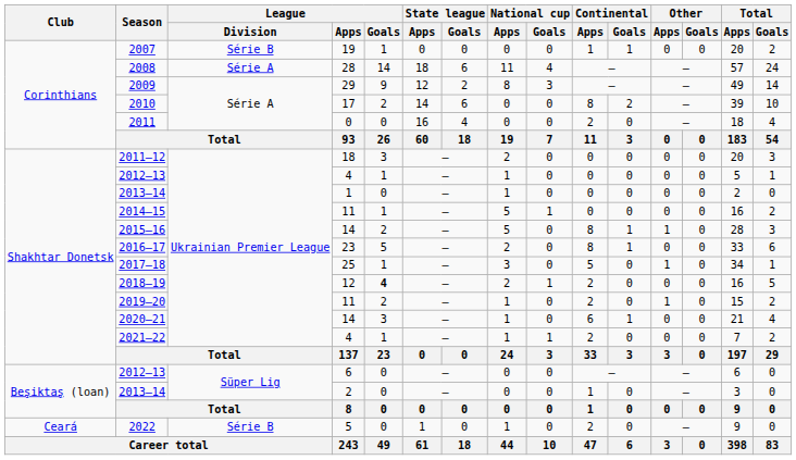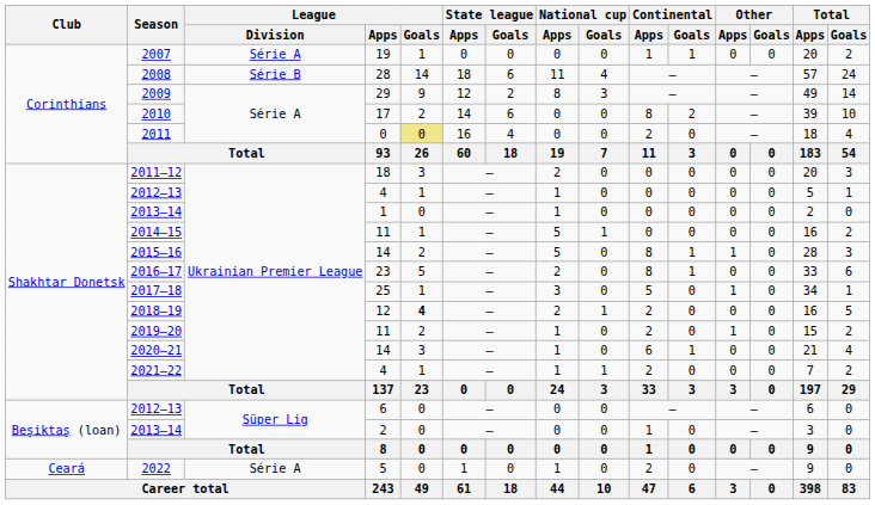 <table class="wikitable" style="text-align:center">
 <tr>
 <th rowspan="2">Club</th>
 <th rowspan="2">Season</th>
 <th colspan="3">League</th>
 <th colspan="2">State league</th>
 <th colspan="2">National cup</th>
 <th colspan="2">Continental</th>
 <th colspan="2">Other</th>
 <th colspan="2">Total</th>
 </tr>
 <tr>
 <th>Division</th>
 <th>Apps</th>
 <th>Goals</th>
 <th>Apps</th>
 <th>Goals</th>
 <th>Apps</th>
 <th>Goals</th>
 <th>Apps</th>
 <th>Goals</th>
 <th>Apps</th>
 <th>Goals</th>
 <th>Apps</th>
 <th>Goals</th>
 </tr>
 <tr>
 <td rowspan="6"><a href='#'>Corinthians</a></td>
 <td><a href='#'>2007</a></td>
-<td><a href='#'>Série B</a></td>
+<td><a href='#'>Série A</a></td>
 <td>19</td>
 <td>1</td>
 <td>0</td>
 <td>0</td>
 <td>0</td>
 <td>0</td>
 <td>1</td>
 <td>1</td>
 <td>0</td>
 <td>0</td>
 <td>20</td>
 <td>2</td>
 </tr>
 <tr>
 <td><a href='#'>2008</a></td>
-<td><a href='#'>Série A</a></td>
+<td><a href='#'>Série B</a></td>
 <td>28</td>
 <td>14</td>
 <td>18</td>
 <td>6</td>
 <td>11</td>
 <td>4</td>
 <td colspan="2">–</td>
 <td colspan="2">–</td>
 <td>57</td>
 <td>24</td>
 </tr>
 <tr>
 <td><a href='#'>2009</a></td>
 <td rowspan="3">Série A</td>
 <td>29</td>
 <td>9</td>
 <td>12</td>
 <td>2</td>
 <td>8</td>
 <td>3</td>
 <td colspan="2">–</td>
 <td colspan="2">–</td>
 <td>49</td>
 <td>14</td>
 </tr>
 <tr>
 <td><a href='#'>2010</a></td>
 <td>17</td>
 <td>2</td>
 <td>14</td>
 <td>6</td>
 <td>0</td>
 <td>0</td>
 <td>8</td>
 <td>2</td>
 <td colspan="2">–</td>
 <td>39</td>
 <td>10</td>
 </tr>
 <tr>
 <td><a href='#'>2011</a></td>
 <td>0</td>
-<td>0</td>
+<td style="background: khaki;">0</td>
 <td>16</td>
 <td>4</td>
 <td>0</td>
 <td>0</td>
 <td>2</td>
 <td>0</td>
 <td colspan="2">–</td>
 <td>18</td>
 <td>4</td>
 </tr>
 <tr>
 <th colspan="2">Total</th>
 <th>93</th>
 <th>26</th>
 <th>60</th>
 <th>18</th>
 <th>19</th>
 <th>7</th>
 <th>11</th>
 <th>3</th>
 <th>0</th>
 <th>0</th>
 <th>183</th>
 <th>54</th>
 </tr>
 <tr>
 <td rowspan="12"><a href='#'>Shakhtar Donetsk</a></td>
 <td><a href='#'>2011–12</a></td>
 <td rowspan="11"><a href='#'>Ukrainian Premier League</a></td>
 <td>18</td>
 <td>3</td>
 <td colspan="2">–</td>
 <td>2</td>
 <td>0</td>
 <td>0</td>
 <td>0</td>
 <td>0</td>
 <td>0</td>
 <td>20</td>
 <td>3</td>
 </tr>
 <tr>
 <td><a href='#'>2012–13</a></td>
 <td>4</td>
 <td>1</td>
 <td colspan="2">–</td>
 <td>1</td>
 <td>0</td>
 <td>0</td>
 <td>0</td>
 <td>0</td>
 <td>0</td>
 <td>5</td>
 <td>1</td>
 </tr>
 <tr>
 <td><a href='#'>2013–14</a></td>
 <td>1</td>
 <td>0</td>
 <td colspan="2">–</td>
 <td>1</td>
 <td>0</td>
 <td>0</td>
 <td>0</td>
 <td>0</td>
 <td>0</td>
 <td>2</td>
 <td>0</td>
 </tr>
 <tr>
 <td><a href='#'>2014–15</a></td>
 <td>11</td>
 <td>1</td>
 <td colspan="2">–</td>
 <td>5</td>
 <td>1</td>
 <td>0</td>
 <td>0</td>
 <td>0</td>
 <td>0</td>
 <td>16</td>
 <td>2</td>
 </tr>
 <tr>
 <td><a href='#'>2015–16</a></td>
 <td>14</td>
 <td>2</td>
 <td colspan="2">–</td>
 <td>5</td>
 <td>0</td>
 <td>8</td>
 <td>1</td>
 <td>1</td>
 <td>0</td>
 <td>28</td>
 <td>3</td>
 </tr>
 <tr>
 <td><a href='#'>2016–17</a></td>
 <td>23</td>
 <td>5</td>
 <td colspan="2">–</td>
 <td>2</td>
 <td>0</td>
 <td>8</td>
 <td>1</td>
 <td>0</td>
 <td>0</td>
 <td>33</td>
 <td>6</td>
 </tr>
 <tr>
 <td><a href='#'>2017–18</a></td>
 <td>25</td>
 <td>1</td>
 <td colspan="2">–</td>
 <td>3</td>
 <td>0</td>
 <td>5</td>
 <td>0</td>
 <td>1</td>
 <td>0</td>
 <td>34</td>
 <td>1</td>
 </tr>
 <tr>
 <td><a href='#'>2018–19</a></td>
 <td>12</td>
 <td><strong>4</strong></td>
 <td colspan="2">–</td>
 <td>2</td>
 <td>1</td>
 <td>2</td>
 <td>0</td>
 <td>0</td>
 <td>0</td>
 <td>16</td>
 <td>5</td>
 </tr>
 <tr>
 <td><a href='#'>2019–20</a></td>
 <td>11</td>
 <td>2</td>
 <td colspan="2">–</td>
 <td>1</td>
 <td>0</td>
 <td>2</td>
 <td>0</td>
 <td>1</td>
 <td>0</td>
 <td>15</td>
 <td>2</td>
 </tr>
 <tr>
 <td><a href='#'>2020–21</a></td>
 <td>14</td>
 <td>3</td>
 <td colspan="2">–</td>
 <td>1</td>
 <td>0</td>
 <td>6</td>
 <td>1</td>
 <td>0</td>
 <td>0</td>
 <td>21</td>
 <td>4</td>
 </tr>
 <tr>
 <td><a href='#'>2021–22</a></td>
 <td>4</td>
 <td>1</td>
 <td colspan="2">–</td>
 <td>1</td>
 <td>1</td>
 <td>2</td>
 <td>0</td>
 <td>0</td>
 <td>0</td>
 <td>7</td>
 <td>2</td>
 </tr>
 <tr>
 <th colspan="2">Total</th>
 <th>137</th>
 <th>23</th>
 <th>0</th>
 <th>0</th>
 <th>24</th>
 <th>3</th>
 <th>33</th>
 <th>3</th>
 <th>3</th>
 <th>0</th>
 <th>197</th>
 <th>29</th>
 </tr>
 <tr>
 <td rowspan="3"><a href='#'>Beşiktaş</a> (loan)</td>
 <td><a href='#'>2012–13</a></td>
 <td rowspan="2"><a href='#'>Süper Lig</a></td>
 <td>6</td>
 <td>0</td>
 <td colspan="2">–</td>
 <td>0</td>
 <td>0</td>
 <td colspan="2">–</td>
 <td colspan="2">–</td>
 <td>6</td>
 <td>0</td>
 </tr>
 <tr>
 <td><a href='#'>2013–14</a></td>
 <td>2</td>
 <td>0</td>
 <td colspan="2">–</td>
 <td>0</td>
 <td>0</td>
 <td>1</td>
 <td>0</td>
 <td colspan="2">–</td>
 <td>3</td>
 <td>0</td>
 </tr>
 <tr>
 <th colspan="2">Total</th>
 <th>8</th>
 <th>0</th>
 <th>0</th>
 <th>0</th>
 <th>0</th>
 <th>0</th>
 <th>1</th>
 <th>0</th>
 <th>0</th>
 <th>0</th>
 <th>9</th>
 <th>0</th>
 </tr>
 <tr>
 <td><a href='#'>Ceará</a></td>
 <td><a href='#'>2022</a></td>
-<td><a href='#'>Série B</a></td>
+<td>Série A</td>
 <td>5</td>
 <td>0</td>
 <td>1</td>
 <td>0</td>
 <td>1</td>
 <td>0</td>
 <td>2</td>
 <td>0</td>
 <td colspan="2">–</td>
 <td>9</td>
 <td>0</td>
 </tr>
 <tr>
 <th colspan="3">Career total</th>
 <th>243</th>
 <th>49</th>
 <th>61</th>
 <th>18</th>
 <th>44</th>
 <th>10</th>
 <th>47</th>
 <th>6</th>
 <th>3</th>
 <th>0</th>
 <th>398</th>
 <th>83</th>
 </tr>
 </table>
